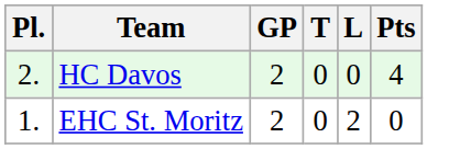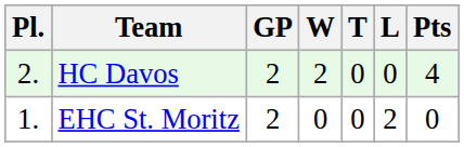 <table class="wikitable">
 <tr>
 <th>Pl.</th>
 <th>Team</th>
 <th>GP</th>
+<th>W</th>
 <th>T</th>
 <th>L</th>
 <th>Pts</th>
 </tr>
 <tr align="center " bgcolor="#e6fae6">
 <td>2.</td>
 <td align="left"><a href='#'>HC Davos</a></td>
+<td>2</td>
 <td>2</td>
 <td>0</td>
 <td>0</td>
 <td>4</td>
 </tr>
 <tr align="center "  bgcolor="#FFFFFF">
 <td>1.</td>
 <td align="left"><a href='#'>EHC St. Moritz</a></td>
 <td>2</td>
 <td>0</td>
+<td>0</td>
 <td>2</td>
 <td>0</td>
 </tr>
 </table>
